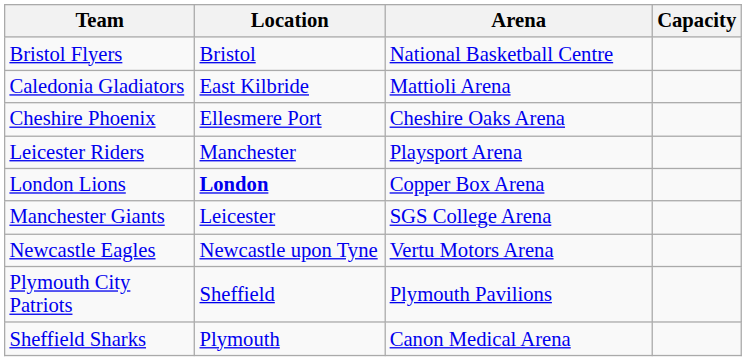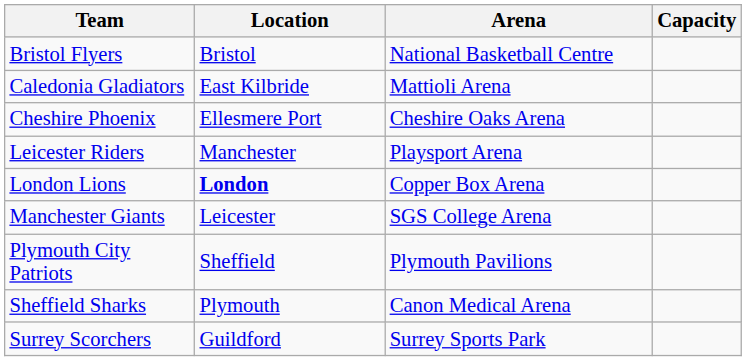 <table class="wikitable sortable">
 <tr>
 <th scope="col" style="width: 140px;">Team</th>
 <th scope="col" style="width: 140px;">Location</th>
 <th scope="col" style="width: 200px;">Arena</th>
 <th>Capacity</th>
 </tr>
 <tr>
 <td><a href='#'>Bristol Flyers</a></td>
 <td><a href='#'>Bristol</a></td>
 <td><a href='#'>National Basketball Centre</a></td>
 <td></td>
 </tr>
 <tr>
 <td><a href='#'>Caledonia Gladiators</a></td>
 <td><a href='#'>East Kilbride</a></td>
 <td><a href='#'>Mattioli Arena</a></td>
 <td></td>
 </tr>
 <tr>
 <td><a href='#'>Cheshire Phoenix</a></td>
 <td><a href='#'>Ellesmere Port</a></td>
 <td><a href='#'>Cheshire Oaks Arena</a></td>
 <td></td>
 </tr>
 <tr>
 <td><a href='#'>Leicester Riders</a></td>
 <td><a href='#'>Manchester</a></td>
 <td><a href='#'>Playsport Arena</a></td>
 <td></td>
 </tr>
 <tr>
 <td><a href='#'>London Lions</a></td>
 <td><strong><a href='#'>London</a></strong></td>
 <td><a href='#'>Copper Box Arena</a></td>
 <td></td>
 </tr>
 <tr>
 <td><a href='#'>Manchester Giants</a></td>
 <td><a href='#'>Leicester</a></td>
 <td><a href='#'>SGS College Arena</a></td>
 <td></td>
 </tr>
 <tr>
-<td><a href='#'>Newcastle Eagles</a></td>
-<td><a href='#'>Newcastle upon Tyne</a></td>
-<td><a href='#'>Vertu Motors Arena</a></td>
-<td></td>
-</tr>
-<tr>
 <td><a href='#'>Plymouth City Patriots</a></td>
 <td><a href='#'>Sheffield</a></td>
 <td><a href='#'>Plymouth Pavilions</a></td>
 <td></td>
 </tr>
 <tr>
 <td><a href='#'>Sheffield Sharks</a></td>
 <td><a href='#'>Plymouth</a></td>
 <td><a href='#'>Canon Medical Arena</a></td>
 <td></td>
 </tr>
+<tr>
+<td><a href='#'>Surrey Scorchers</a></td>
+<td><a href='#'>Guildford</a></td>
+<td><a href='#'>Surrey Sports Park</a></td>
+<td></td>
+</tr>
 </table>
